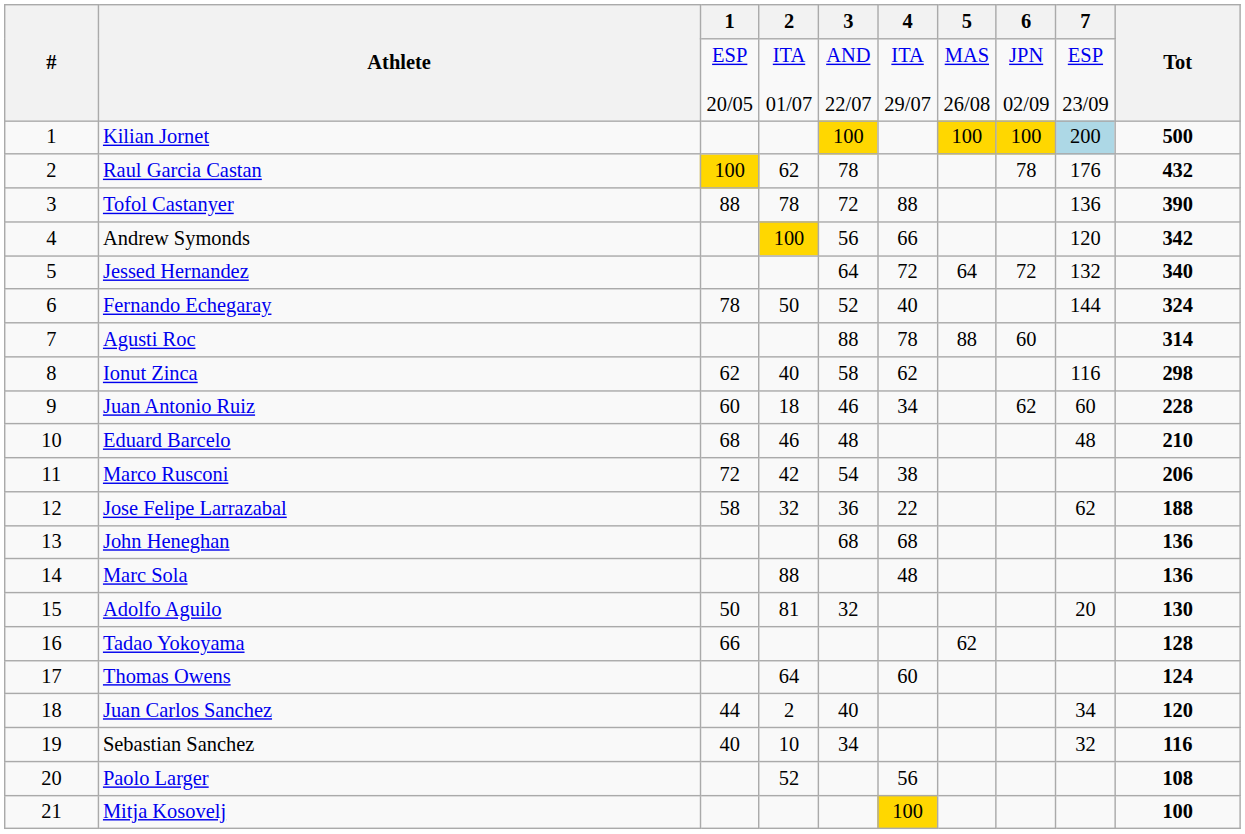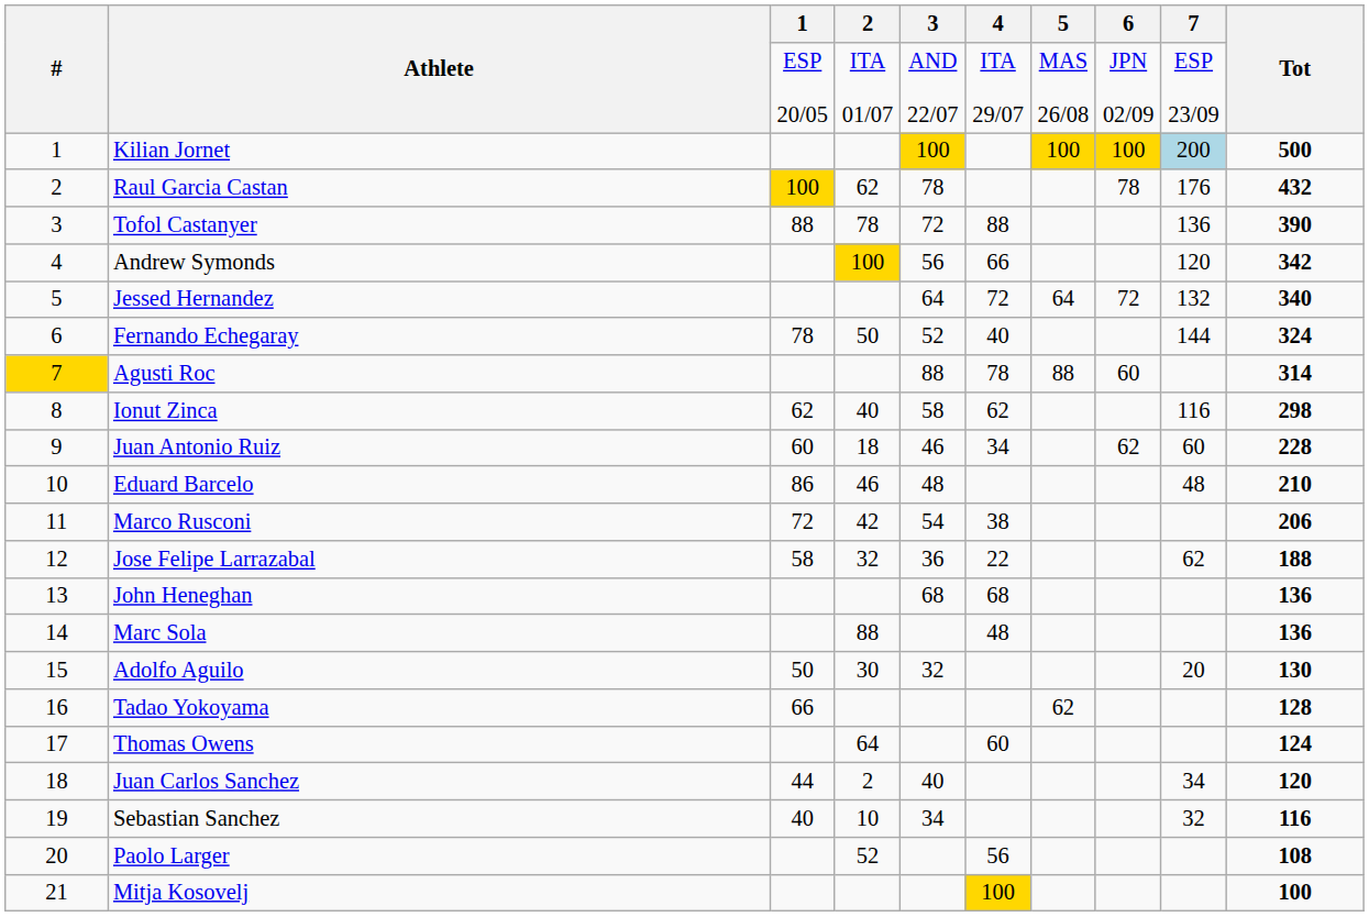 <table class="wikitable" width=55% style="font-size:90%; text-align:center;">
 <tr>
 <th rowspan=2>#</th>
 <th rowspan=2>Athlete</th>
 <th>1</th>
 <th>2</th>
 <th>3</th>
 <th>4</th>
 <th>5</th>
 <th>6</th>
 <th>7</th>
 <th rowspan=2>Tot</th>
 </tr>
 <tr>
 <td width=35px><a href='#'>ESP</a><br><br> 20/05</td>
 <td width=35px><a href='#'>ITA</a><br><br>01/07</td>
 <td width=35px><a href='#'>AND</a><br><br>22/07</td>
 <td width=35px><a href='#'>ITA</a><br><br>29/07</td>
 <td width=35px><a href='#'>MAS</a><br><br>26/08</td>
 <td width=35px><a href='#'>JPN</a><br><br>02/09</td>
 <td width=35px><a href='#'>ESP</a><br><br>23/09</td>
 </tr>
 <tr>
 <td>1</td>
 <td align=left> <a href='#'>Kilian Jornet</a></td>
 <td></td>
 <td></td>
 <td bgcolor=gold>100</td>
 <td></td>
 <td bgcolor=gold>100</td>
 <td bgcolor=gold>100</td>
 <td bgcolor=lightblue>200</td>
 <td><strong>500</strong></td>
 </tr>
 <tr>
 <td>2</td>
 <td align=left> <a href='#'>Raul Garcia Castan</a></td>
 <td bgcolor=gold>100</td>
 <td>62</td>
 <td>78</td>
 <td></td>
 <td></td>
 <td>78</td>
 <td>176</td>
 <td><strong>432</strong></td>
 </tr>
 <tr>
 <td>3</td>
 <td align=left> <a href='#'>Tofol Castanyer</a></td>
 <td>88</td>
 <td>78</td>
 <td>72</td>
 <td>88</td>
 <td></td>
 <td></td>
 <td>136</td>
 <td><strong>390</strong></td>
 </tr>
 <tr>
 <td>4</td>
 <td align=left> Andrew Symonds</td>
 <td></td>
 <td bgcolor=gold>100</td>
 <td>56</td>
 <td>66</td>
 <td></td>
 <td></td>
 <td>120</td>
 <td><strong>342</strong></td>
 </tr>
 <tr>
 <td>5</td>
 <td align=left> <a href='#'>Jessed Hernandez</a></td>
 <td></td>
 <td></td>
 <td>64</td>
 <td>72</td>
 <td>64</td>
 <td>72</td>
 <td>132</td>
 <td><strong>340</strong></td>
 </tr>
 <tr>
 <td>6</td>
 <td align=left> <a href='#'>Fernando Echegaray</a></td>
 <td>78</td>
 <td>50</td>
 <td>52</td>
 <td>40</td>
 <td></td>
 <td></td>
 <td>144</td>
 <td><strong>324</strong></td>
 </tr>
 <tr>
-<td>7</td>
+<td style="background: gold;">7</td>
 <td align=left> <a href='#'>Agusti Roc</a></td>
 <td></td>
 <td></td>
 <td>88</td>
 <td>78</td>
 <td>88</td>
 <td>60</td>
 <td></td>
 <td><strong>314</strong></td>
 </tr>
 <tr>
 <td>8</td>
 <td align=left> <a href='#'>Ionut Zinca</a></td>
 <td>62</td>
 <td>40</td>
 <td>58</td>
 <td>62</td>
 <td></td>
 <td></td>
 <td>116</td>
 <td><strong>298</strong></td>
 </tr>
 <tr>
 <td>9</td>
 <td align=left> <a href='#'>Juan Antonio Ruiz</a></td>
 <td>60</td>
 <td>18</td>
 <td>46</td>
 <td>34</td>
 <td></td>
 <td>62</td>
 <td>60</td>
 <td><strong>228</strong></td>
 </tr>
 <tr>
 <td>10</td>
 <td align=left> <a href='#'>Eduard Barcelo</a></td>
-<td>68</td>
+<td>86</td>
 <td>46</td>
 <td>48</td>
 <td></td>
 <td></td>
 <td></td>
 <td>48</td>
 <td><strong>210</strong></td>
 </tr>
 <tr>
 <td>11</td>
 <td align=left> <a href='#'>Marco Rusconi</a></td>
 <td>72</td>
 <td>42</td>
 <td>54</td>
 <td>38</td>
 <td></td>
 <td></td>
 <td></td>
 <td><strong>206</strong></td>
 </tr>
 <tr>
 <td>12</td>
 <td align=left> <a href='#'>Jose Felipe Larrazabal</a></td>
 <td>58</td>
 <td>32</td>
 <td>36</td>
 <td>22</td>
 <td></td>
 <td></td>
 <td>62</td>
 <td><strong>188</strong></td>
 </tr>
 <tr>
 <td>13</td>
 <td align=left> <a href='#'>John Heneghan</a></td>
 <td></td>
 <td></td>
 <td>68</td>
 <td>68</td>
 <td></td>
 <td></td>
 <td></td>
 <td><strong>136</strong></td>
 </tr>
 <tr>
 <td>14</td>
 <td align=left> <a href='#'>Marc Sola </a></td>
 <td></td>
 <td>88</td>
 <td></td>
 <td>48</td>
 <td></td>
 <td></td>
 <td></td>
 <td><strong>136</strong></td>
 </tr>
 <tr>
 <td>15</td>
 <td align=left> <a href='#'>Adolfo Aguilo</a></td>
 <td>50</td>
-<td>81</td>
+<td>30</td>
 <td>32</td>
 <td></td>
 <td></td>
 <td></td>
 <td>20</td>
 <td><strong>130</strong></td>
 </tr>
 <tr>
 <td>16</td>
 <td align=left> <a href='#'>Tadao Yokoyama</a></td>
 <td>66</td>
 <td></td>
 <td></td>
 <td></td>
 <td>62</td>
 <td></td>
 <td></td>
 <td><strong>128</strong></td>
 </tr>
 <tr>
 <td>17</td>
 <td align=left> <a href='#'>Thomas Owens</a></td>
 <td></td>
 <td>64</td>
 <td></td>
 <td>60</td>
 <td></td>
 <td></td>
 <td></td>
 <td><strong>124</strong></td>
 </tr>
 <tr>
 <td>18</td>
 <td align=left> <a href='#'>Juan Carlos Sanchez</a></td>
 <td>44</td>
 <td>2</td>
 <td>40</td>
 <td></td>
 <td></td>
 <td></td>
 <td>34</td>
 <td><strong>120</strong></td>
 </tr>
 <tr>
 <td>19</td>
 <td align=left> Sebastian Sanchez</td>
 <td>40</td>
 <td>10</td>
 <td>34</td>
 <td></td>
 <td></td>
 <td></td>
 <td>32</td>
 <td><strong>116</strong></td>
 </tr>
 <tr>
 <td>20</td>
 <td align=left> <a href='#'>Paolo Larger</a></td>
 <td></td>
 <td>52</td>
 <td></td>
 <td>56</td>
 <td></td>
 <td></td>
 <td></td>
 <td><strong>108</strong></td>
 </tr>
 <tr>
 <td>21</td>
 <td align=left> <a href='#'>Mitja Kosovelj</a></td>
 <td></td>
 <td></td>
 <td></td>
 <td bgcolor=gold>100</td>
 <td></td>
 <td></td>
 <td></td>
 <td><strong>100</strong></td>
 </tr>
 </table>
